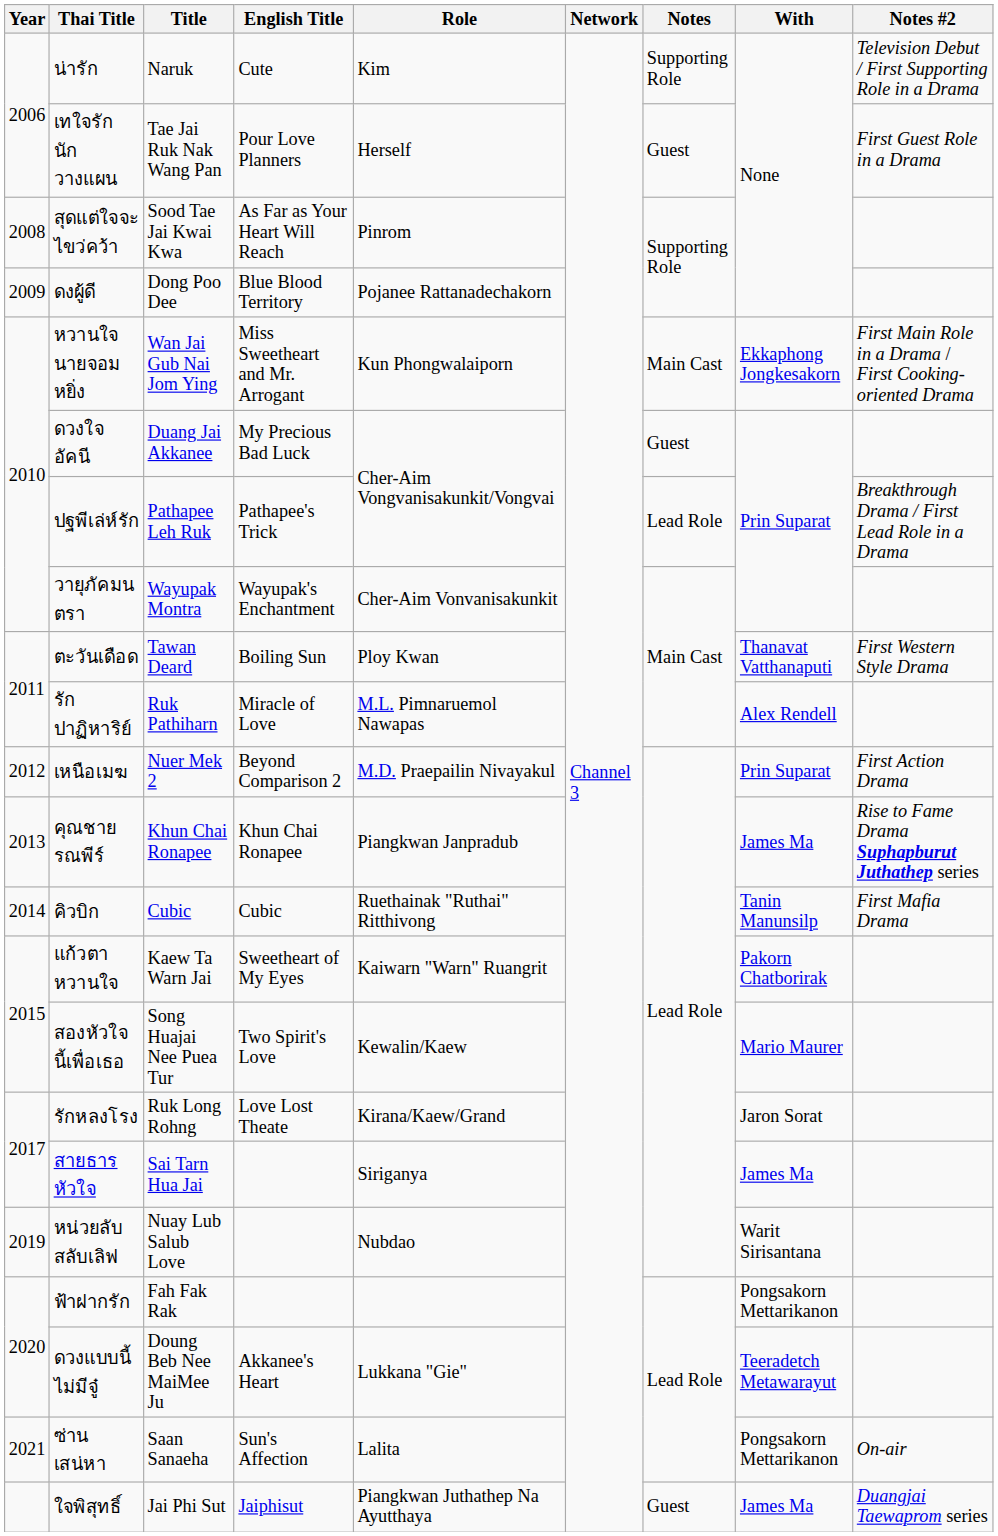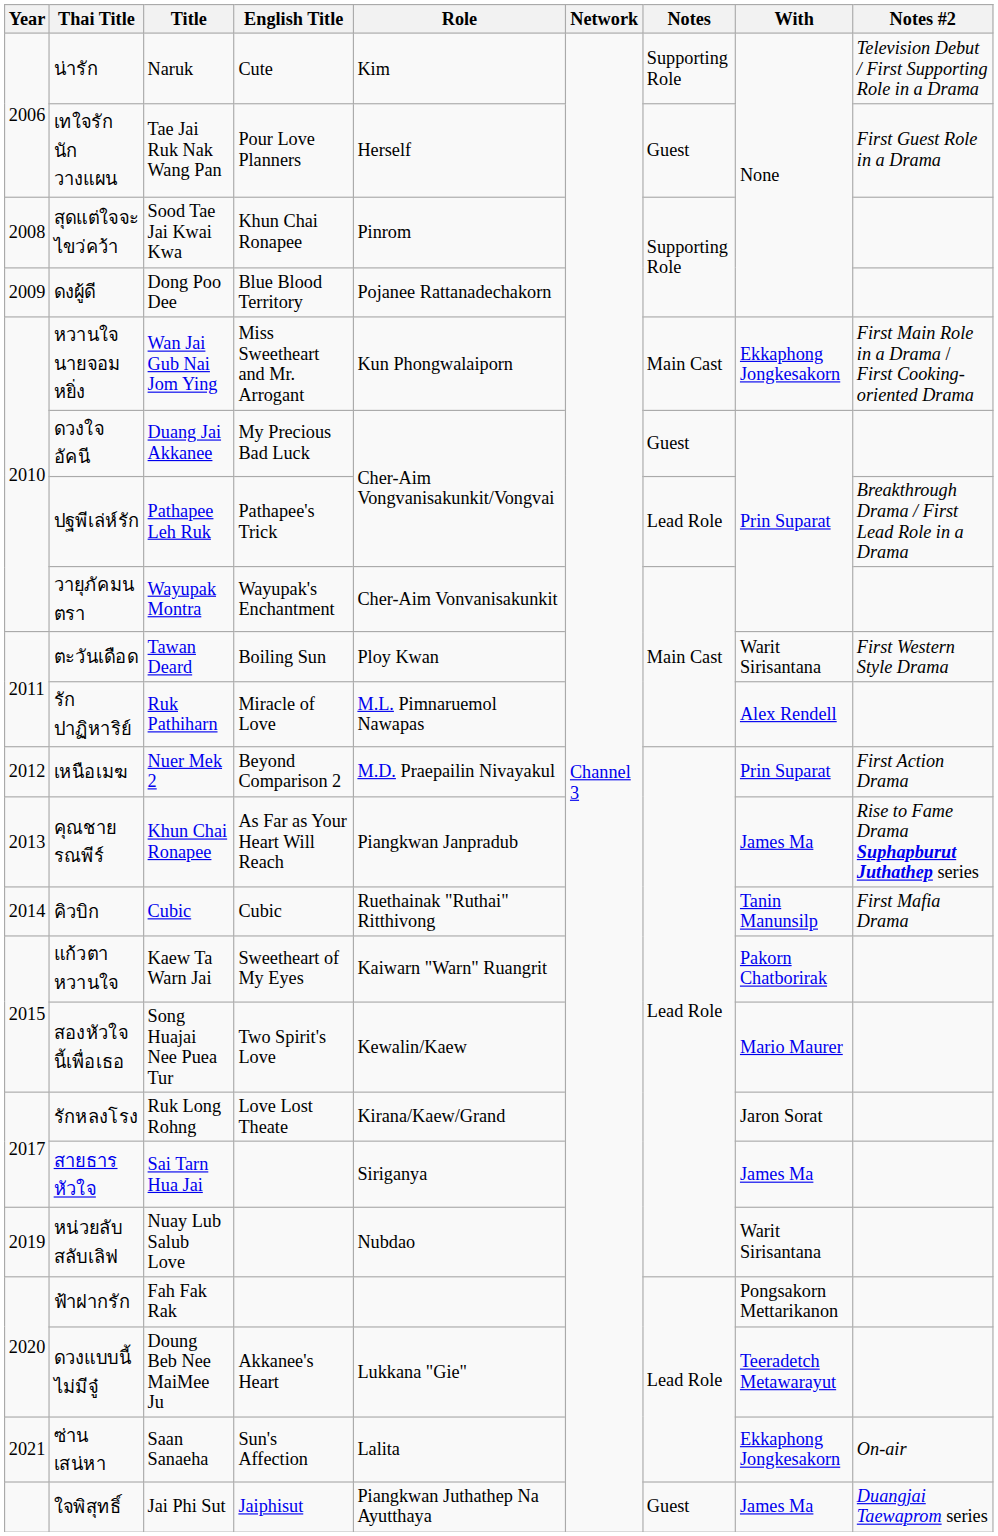 <table class="wikitable">
 <tr>
 <th>Year</th>
 <th>Thai Title</th>
 <th>Title</th>
 <th>English Title</th>
 <th>Role</th>
 <th>Network</th>
 <th>Notes</th>
 <th>With</th>
 <th>Notes #2</th>
 </tr>
 <tr>
 <td rowspan="2">2006</td>
 <td>น่ารัก</td>
 <td>Naruk</td>
 <td>Cute</td>
 <td>Kim</td>
 <td rowspan="22"><a href='#'>Channel 3</a></td>
 <td>Supporting Role</td>
 <td rowspan="4">None</td>
 <td><em>Television Debut / First Supporting Role in a Drama</em></td>
 </tr>
 <tr>
 <td>เทใจรัก นักวางแผน</td>
 <td>Tae Jai Ruk Nak Wang Pan</td>
 <td>Pour Love Planners</td>
 <td>Herself</td>
 <td>Guest</td>
 <td><em>First Guest Role in a Drama</em></td>
 </tr>
 <tr>
 <td>2008</td>
 <td>สุดแต่ใจจะไขว่คว้า</td>
 <td>Sood Tae Jai Kwai Kwa</td>
-<td>As Far as Your Heart Will Reach</td>
+<td>Khun Chai Ronapee</td>
 <td>Pinrom</td>
 <td rowspan="2">Supporting Role</td>
 <td></td>
 </tr>
 <tr>
 <td>2009</td>
 <td>ดงผู้ดี</td>
 <td>Dong Poo Dee</td>
 <td>Blue Blood Territory</td>
 <td>Pojanee Rattanadechakorn</td>
 <td></td>
 </tr>
 <tr>
 <td rowspan="4">2010</td>
 <td>หวานใจนายจอมหยิ่ง</td>
 <td><a href='#'>Wan Jai Gub Nai Jom Ying</a></td>
 <td>Miss Sweetheart and Mr. Arrogant</td>
 <td>Kun Phongwalaiporn</td>
 <td>Main Cast</td>
 <td><a href='#'>Ekkaphong Jongkesakorn</a></td>
 <td><em>First Main Role in a Drama</em> / <em>First Cooking-oriented Drama</em></td>
 </tr>
 <tr>
 <td>ดวงใจอัคนี</td>
 <td><a href='#'>Duang Jai Akkanee</a></td>
 <td>My Precious Bad Luck</td>
 <td rowspan="2">Cher-Aim Vongvanisakunkit/Vongvai</td>
 <td>Guest</td>
 <td rowspan="3"><a href='#'>Prin Suparat</a></td>
 <td></td>
 </tr>
 <tr>
 <td>ปฐพีเล่ห์รัก</td>
 <td><a href='#'>Pathapee Leh Ruk</a></td>
 <td>Pathapee's Trick</td>
 <td>Lead Role</td>
 <td><em>Breakthrough Drama / First Lead Role in a Drama</em></td>
 </tr>
 <tr>
 <td>วายุภัคมนตรา</td>
 <td><a href='#'>Wayupak Montra</a></td>
 <td>Wayupak's Enchantment</td>
 <td>Cher-Aim Vonvanisakunkit</td>
 <td rowspan="3">Main Cast</td>
 <td></td>
 </tr>
 <tr>
 <td rowspan="2">2011</td>
 <td>ตะวันเดือด</td>
 <td><a href='#'>Tawan Deard</a></td>
 <td>Boiling Sun</td>
 <td>Ploy Kwan</td>
-<td><a href='#'>Thanavat Vatthanaputi</a></td>
+<td>Warit Sirisantana</td>
 <td><em>First Western Style Drama</em></td>
 </tr>
 <tr>
 <td>รักปาฏิหาริย์</td>
 <td><a href='#'>Ruk Pathiharn</a></td>
 <td>Miracle of Love</td>
 <td><a href='#'>M.L.</a> Pimnaruemol Nawapas</td>
 <td><a href='#'>Alex Rendell</a></td>
 <td></td>
 </tr>
 <tr>
 <td>2012</td>
 <td>เหนือเมฆ</td>
 <td><a href='#'>Nuer Mek 2</a></td>
 <td>Beyond Comparison 2</td>
 <td><a href='#'>M.D.</a> Praepailin Nivayakul</td>
 <td rowspan="8">Lead Role</td>
 <td><a href='#'>Prin Suparat</a></td>
 <td><em>First Action Drama</em></td>
 </tr>
 <tr>
 <td>2013</td>
 <td>คุณชายรณพีร์</td>
 <td><a href='#'>Khun Chai Ronapee</a></td>
-<td>Khun Chai Ronapee</td>
+<td>As Far as Your Heart Will Reach</td>
 <td>Piangkwan Janpradub</td>
 <td><a href='#'>James Ma</a></td>
 <td><em>Rise to Fame Drama</em><br><strong><em><a href='#'>Suphapburut Juthathep</a></em></strong> series</td>
 </tr>
 <tr>
 <td>2014</td>
 <td>คิวบิก</td>
 <td><a href='#'>Cubic</a></td>
 <td>Cubic</td>
 <td>Ruethainak "Ruthai" Ritthivong</td>
 <td><a href='#'>Tanin Manunsilp</a></td>
 <td><em>First Mafia Drama</em></td>
 </tr>
 <tr>
 <td rowspan="2">2015</td>
 <td>แก้วตาหวานใจ</td>
 <td>Kaew Ta Warn Jai</td>
 <td>Sweetheart of My Eyes</td>
 <td>Kaiwarn "Warn" Ruangrit</td>
 <td><a href='#'>Pakorn Chatborirak</a></td>
 <td></td>
 </tr>
 <tr>
 <td>สองหัวใจนี้เพื่อเธอ</td>
 <td>Song Huajai Nee Puea Tur</td>
 <td>Two Spirit's Love</td>
 <td>Kewalin/Kaew</td>
 <td><a href='#'>Mario Maurer</a></td>
 <td></td>
 </tr>
 <tr>
 <td rowspan="2">2017</td>
 <td>รักหลงโรง</td>
 <td>Ruk Long Rohng</td>
 <td>Love Lost Theate</td>
 <td>Kirana/Kaew/Grand</td>
 <td>Jaron Sorat</td>
 <td></td>
 </tr>
 <tr>
 <td><a href='#'>สายธารหัวใจ</a></td>
 <td><a href='#'>Sai Tarn Hua Jai</a></td>
 <td></td>
 <td>Siriganya</td>
 <td><a href='#'>James Ma</a></td>
 <td></td>
 </tr>
 <tr>
 <td>2019</td>
 <td>หน่วยลับสลับเลิฟ</td>
 <td>Nuay Lub Salub Love</td>
 <td></td>
 <td>Nubdao</td>
 <td>Warit Sirisantana</td>
 <td></td>
 </tr>
 <tr>
 <td rowspan="2">2020</td>
 <td>ฟ้าฝากรัก</td>
 <td>Fah Fak Rak</td>
 <td></td>
 <td></td>
 <td rowspan="3">Lead Role</td>
 <td>Pongsakorn Mettarikanon</td>
 <td></td>
 </tr>
 <tr>
 <td>ดวงแบบนี้ไม่มีจู๋</td>
 <td>Doung Beb Nee MaiMee Ju</td>
 <td>Akkanee's Heart</td>
 <td>Lukkana "Gie"</td>
 <td><a href='#'>Teeradetch Metawarayut</a></td>
 <td></td>
 </tr>
 <tr>
 <td>2021</td>
 <td>ซ่านเสน่หา</td>
 <td>Saan Sanaeha</td>
 <td>Sun's Affection</td>
 <td>Lalita</td>
-<td>Pongsakorn Mettarikanon</td>
+<td><a href='#'>Ekkaphong Jongkesakorn</a></td>
 <td><em>On-air</em></td>
 </tr>
 <tr>
 <td></td>
 <td>ใจพิสุทธิ์</td>
 <td>Jai Phi Sut</td>
 <td><a href='#'>Jaiphisut</a></td>
 <td>Piangkwan Juthathep Na Ayutthaya</td>
 <td>Guest</td>
 <td><a href='#'>James Ma</a></td>
 <td><em><a href='#'>Duangjai Taewaprom</a></em> series</td>
 </tr>
 </table>
